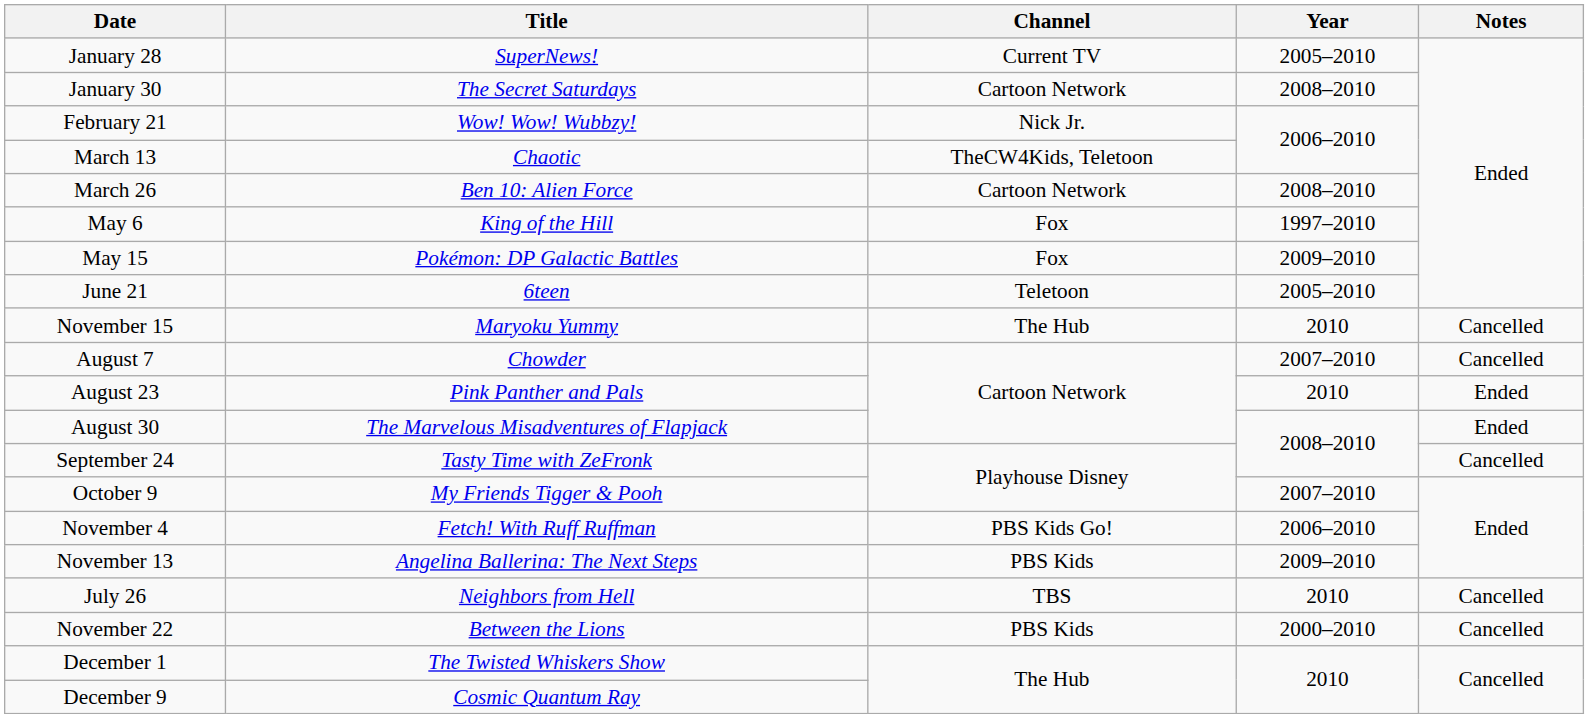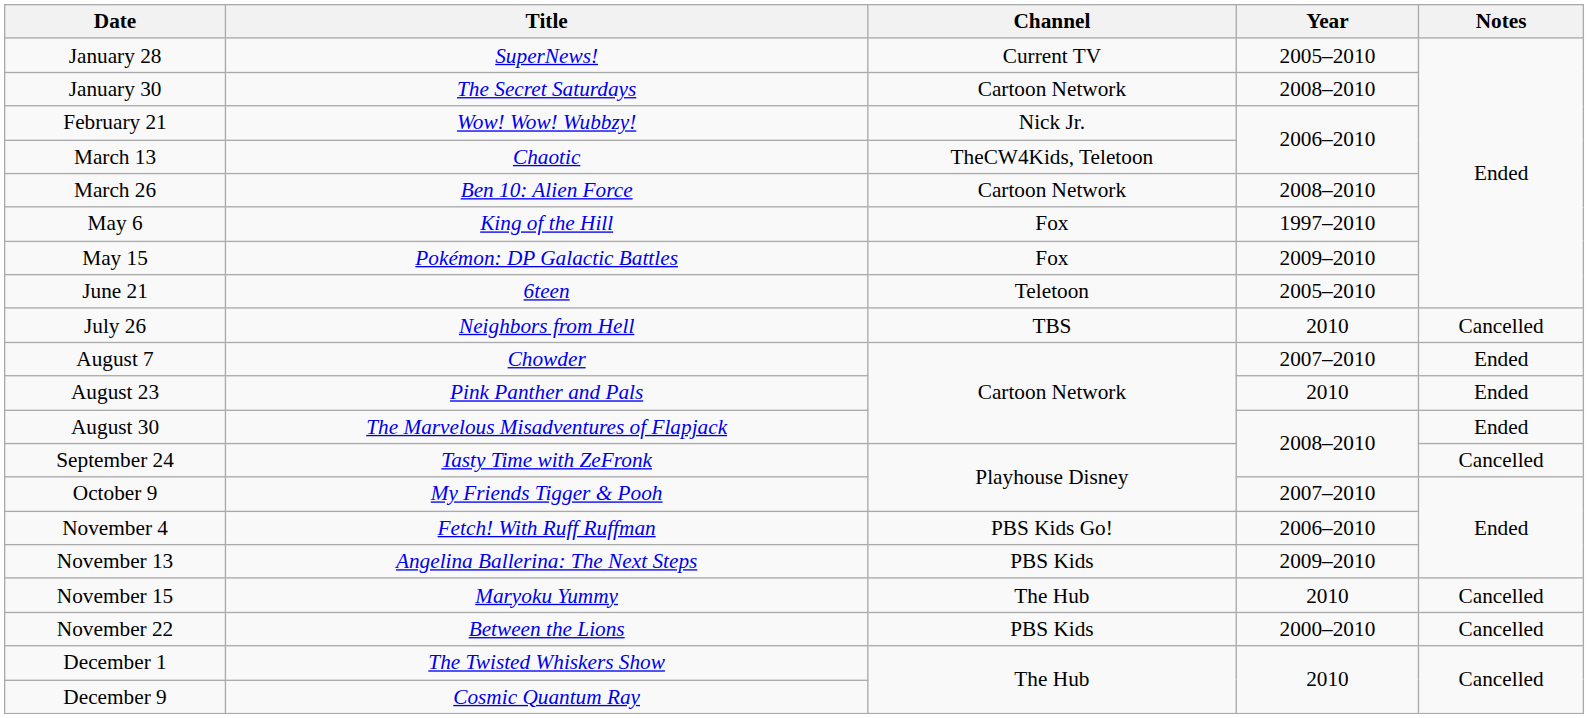 <table class="wikitable sortable" style="text-align: center" width="75%">
 <tr>
 <th scope="col">Date</th>
 <th scope="col">Title</th>
 <th scope="col">Channel</th>
 <th scope="col">Year</th>
 <th scope="col">Notes</th>
 </tr>
 <tr>
 <td>January 28</td>
 <td><em><a href='#'>SuperNews!</a></em></td>
 <td>Current TV</td>
 <td>2005–2010</td>
 <td rowspan=8>Ended</td>
 </tr>
 <tr>
 <td>January 30</td>
 <td><em><a href='#'>The Secret Saturdays</a></em></td>
 <td>Cartoon Network</td>
 <td>2008–2010</td>
 </tr>
 <tr>
 <td>February 21</td>
 <td><em><a href='#'>Wow! Wow! Wubbzy!</a></em></td>
 <td>Nick Jr.</td>
 <td rowspan=2>2006–2010</td>
 </tr>
 <tr>
 <td>March 13</td>
 <td><em><a href='#'>Chaotic</a></em></td>
 <td>TheCW4Kids, Teletoon</td>
 </tr>
 <tr>
 <td>March 26</td>
 <td><em><a href='#'>Ben 10: Alien Force</a></em></td>
 <td>Cartoon Network</td>
 <td>2008–2010</td>
 </tr>
 <tr>
 <td>May 6</td>
 <td><em><a href='#'>King of the Hill</a></em></td>
 <td>Fox</td>
 <td>1997–2010</td>
 </tr>
 <tr>
 <td>May 15</td>
 <td><em><a href='#'>Pokémon: DP Galactic Battles</a></em></td>
 <td>Fox</td>
 <td>2009–2010</td>
 </tr>
 <tr>
 <td>June 21</td>
 <td><em><a href='#'>6teen</a></em></td>
 <td>Teletoon</td>
 <td>2005–2010</td>
 </tr>
 <tr>
-<td>November 15</td>
-<td><em><a href='#'>Maryoku Yummy</a></em></td>
-<td>The Hub</td>
+<td>July 26</td>
+<td><em><a href='#'>Neighbors from Hell</a></em></td>
+<td>TBS</td>
 <td>2010</td>
 <td>Cancelled</td>
 </tr>
 <tr>
 <td>August 7</td>
 <td><em><a href='#'>Chowder</a></em></td>
 <td rowspan=3>Cartoon Network</td>
 <td>2007–2010</td>
-<td>Cancelled</td>
+<td>Ended</td>
 </tr>
 <tr>
 <td>August 23</td>
 <td><em><a href='#'>Pink Panther and Pals</a></em></td>
 <td>2010</td>
 <td>Ended</td>
 </tr>
 <tr>
 <td>August 30</td>
 <td><em><a href='#'>The Marvelous Misadventures of Flapjack</a></em></td>
 <td rowspan=2>2008–2010</td>
 <td>Ended</td>
 </tr>
 <tr>
 <td>September 24</td>
 <td><em><a href='#'>Tasty Time with ZeFronk</a></em></td>
 <td rowspan=2>Playhouse Disney</td>
 <td>Cancelled</td>
 </tr>
 <tr>
 <td>October 9</td>
 <td><em><a href='#'>My Friends Tigger & Pooh</a></em></td>
 <td>2007–2010</td>
 <td rowspan=3>Ended</td>
 </tr>
 <tr>
 <td>November 4</td>
 <td><em><a href='#'>Fetch! With Ruff Ruffman</a></em></td>
 <td>PBS Kids Go!</td>
 <td>2006–2010</td>
 </tr>
 <tr>
 <td>November 13</td>
 <td><em><a href='#'>Angelina Ballerina: The Next Steps</a></em></td>
 <td>PBS Kids</td>
 <td>2009–2010</td>
 </tr>
 <tr>
-<td>July 26</td>
-<td><em><a href='#'>Neighbors from Hell</a></em></td>
-<td>TBS</td>
+<td>November 15</td>
+<td><em><a href='#'>Maryoku Yummy</a></em></td>
+<td>The Hub</td>
 <td>2010</td>
 <td>Cancelled</td>
 </tr>
 <tr>
 <td>November 22</td>
 <td><em><a href='#'>Between the Lions</a></em></td>
 <td>PBS Kids</td>
 <td>2000–2010</td>
 <td>Cancelled</td>
 </tr>
 <tr>
 <td>December 1</td>
 <td><em><a href='#'>The Twisted Whiskers Show</a></em></td>
 <td rowspan=2>The Hub</td>
 <td rowspan=2>2010</td>
 <td rowspan=2>Cancelled</td>
 </tr>
 <tr>
 <td>December 9</td>
 <td><em><a href='#'>Cosmic Quantum Ray</a></em></td>
 </tr>
 </table>
